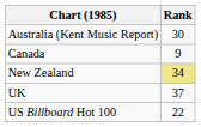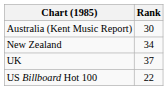 <table class="wikitable sortable">
 <tr>
 <th>Chart (1985)</th>
 <th style="text-align:center;">Rank</th>
 </tr>
 <tr>
 <td>Australia (Kent Music Report)</td>
 <td style="text-align:center;">30</td>
 </tr>
 <tr>
-<td>Canada</td>
-<td style="text-align:center;">9</td>
-</tr>
-<tr>
 <td>New Zealand</td>
-<td align="center" style="background: khaki;">34</td>
+<td align="center">34</td>
 </tr>
 <tr>
 <td>UK</td>
 <td style="text-align:center;">37</td>
 </tr>
 <tr>
 <td>US <em>Billboard</em> Hot 100</td>
 <td style="text-align:center;">22</td>
 </tr>
 </table>
